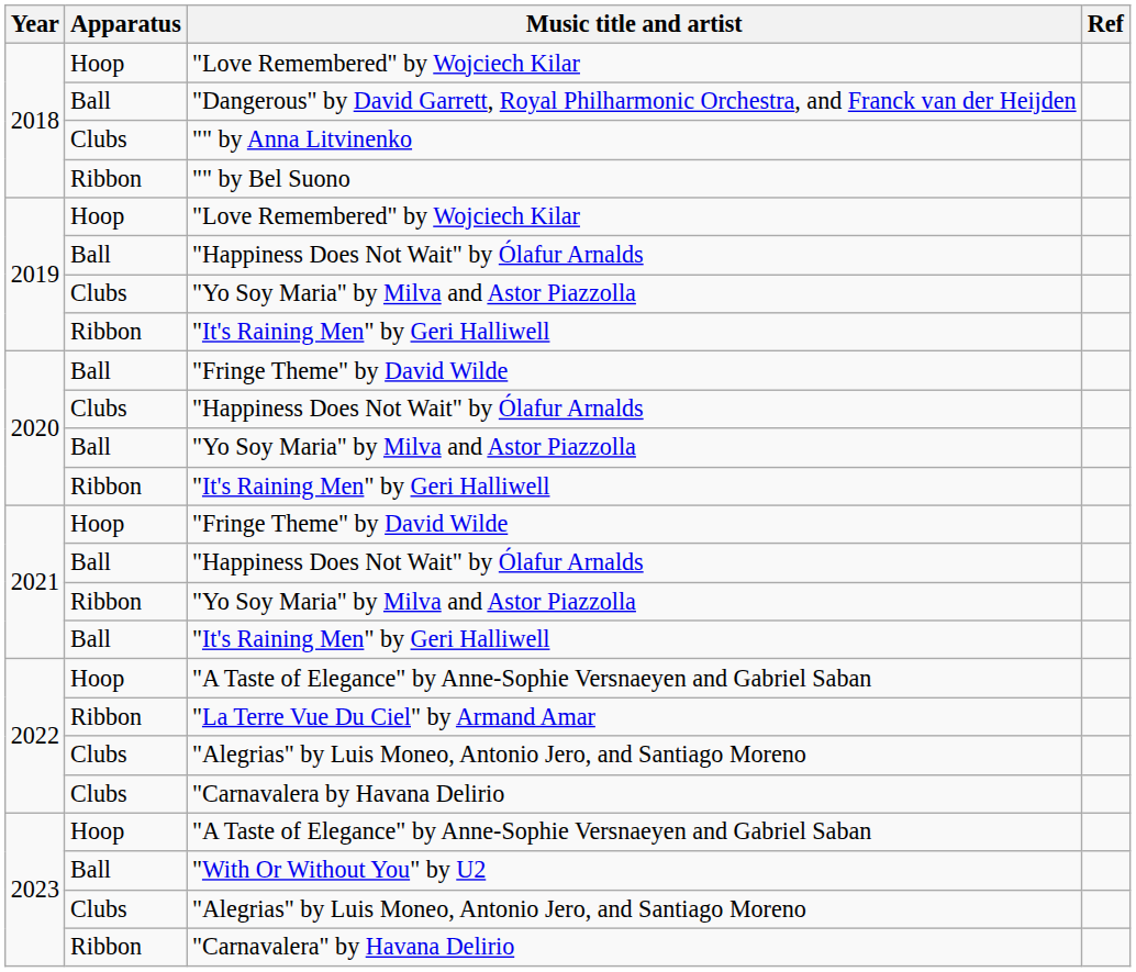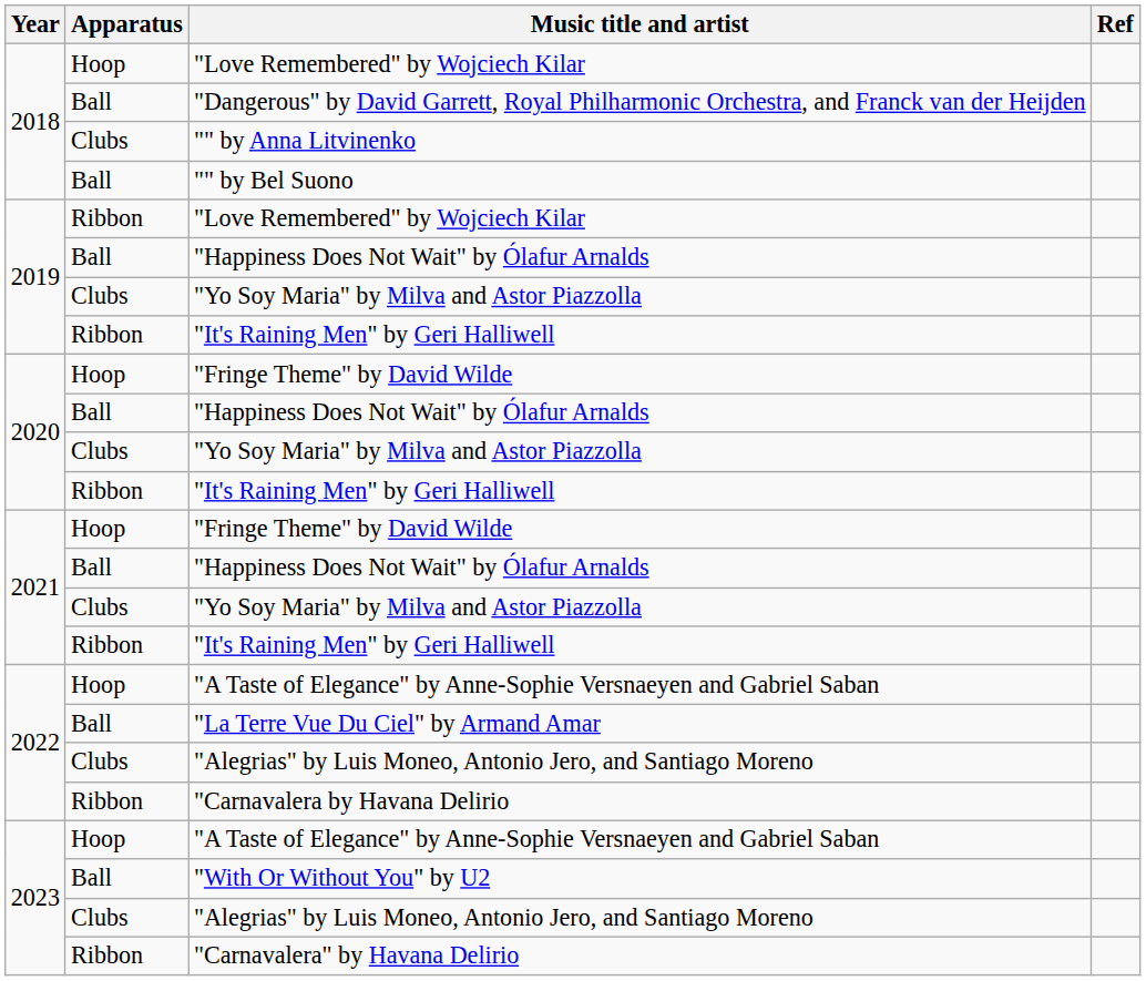 <table class="wikitable">
 <tr>
 <th>Year</th>
 <th>Apparatus</th>
 <th>Music title and artist</th>
 <th>Ref</th>
 </tr>
 <tr>
 <td rowspan="4">2018</td>
 <td>Hoop</td>
 <td>"Love Remembered" by <a href='#'>Wojciech Kilar</a></td>
 <td></td>
 </tr>
 <tr>
 <td>Ball</td>
 <td>"Dangerous" by <a href='#'>David Garrett</a>, <a href='#'>Royal Philharmonic Orchestra</a>, and <a href='#'>Franck van der Heijden</a></td>
 <td></td>
 </tr>
 <tr>
 <td>Clubs</td>
 <td>"" by <a href='#'>Anna Litvinenko</a></td>
 <td></td>
 </tr>
 <tr>
-<td>Ribbon</td>
+<td>Ball</td>
 <td>"" by Bel Suono</td>
 <td></td>
 </tr>
 <tr>
 <td rowspan="4">2019</td>
-<td>Hoop</td>
+<td>Ribbon</td>
 <td>"Love Remembered" by <a href='#'>Wojciech Kilar</a></td>
 <td></td>
 </tr>
 <tr>
 <td>Ball</td>
 <td>"Happiness Does Not Wait" by <a href='#'>Ólafur Arnalds</a></td>
 <td></td>
 </tr>
 <tr>
 <td>Clubs</td>
 <td>"Yo Soy Maria" by <a href='#'>Milva</a> and <a href='#'>Astor Piazzolla</a></td>
 <td></td>
 </tr>
 <tr>
 <td>Ribbon</td>
 <td>"<a href='#'>It's Raining Men</a>" by <a href='#'>Geri Halliwell</a></td>
 <td></td>
 </tr>
 <tr>
 <td rowspan="4">2020</td>
-<td>Ball</td>
+<td>Hoop</td>
 <td>"Fringe Theme" by <a href='#'>David Wilde</a></td>
 <td></td>
 </tr>
 <tr>
-<td>Clubs</td>
+<td>Ball</td>
 <td>"Happiness Does Not Wait" by <a href='#'>Ólafur Arnalds</a></td>
 <td></td>
 </tr>
 <tr>
-<td>Ball</td>
+<td>Clubs</td>
 <td>"Yo Soy Maria" by <a href='#'>Milva</a> and <a href='#'>Astor Piazzolla</a></td>
 <td></td>
 </tr>
 <tr>
 <td>Ribbon</td>
 <td>"<a href='#'>It's Raining Men</a>" by <a href='#'>Geri Halliwell</a></td>
 <td></td>
 </tr>
 <tr>
 <td rowspan="4">2021</td>
 <td>Hoop</td>
 <td>"Fringe Theme" by <a href='#'>David Wilde</a></td>
 <td></td>
 </tr>
 <tr>
 <td>Ball</td>
 <td>"Happiness Does Not Wait" by <a href='#'>Ólafur Arnalds</a></td>
 <td></td>
 </tr>
 <tr>
-<td>Ribbon</td>
+<td>Clubs</td>
 <td>"Yo Soy Maria" by <a href='#'>Milva</a> and <a href='#'>Astor Piazzolla</a></td>
 <td></td>
 </tr>
 <tr>
-<td>Ball</td>
+<td>Ribbon</td>
 <td>"<a href='#'>It's Raining Men</a>" by <a href='#'>Geri Halliwell</a></td>
 <td></td>
 </tr>
 <tr>
 <td rowspan="4">2022</td>
 <td>Hoop</td>
 <td>"A Taste of Elegance" by Anne-Sophie Versnaeyen and Gabriel Saban</td>
 <td></td>
 </tr>
 <tr>
-<td>Ribbon</td>
+<td>Ball</td>
 <td>"<a href='#'>La Terre Vue Du Ciel</a>" by <a href='#'>Armand Amar</a></td>
 <td></td>
 </tr>
 <tr>
 <td>Clubs</td>
 <td>"Alegrias" by Luis Moneo, Antonio Jero, and Santiago Moreno</td>
 <td></td>
 </tr>
 <tr>
-<td>Clubs</td>
+<td>Ribbon</td>
 <td>"Carnavalera by Havana Delirio</td>
 <td></td>
 </tr>
 <tr>
 <td rowspan="4">2023</td>
 <td>Hoop</td>
 <td>"A Taste of Elegance" by Anne-Sophie Versnaeyen and Gabriel Saban</td>
 <td></td>
 </tr>
 <tr>
 <td>Ball</td>
 <td>"<a href='#'>With Or Without You</a>" by <a href='#'>U2</a></td>
 <td></td>
 </tr>
 <tr>
 <td>Clubs</td>
 <td>"Alegrias" by Luis Moneo, Antonio Jero, and Santiago Moreno</td>
 <td></td>
 </tr>
 <tr>
 <td>Ribbon</td>
 <td>"Carnavalera" by <a href='#'>Havana Delirio</a></td>
 <td></td>
 </tr>
 </table>
